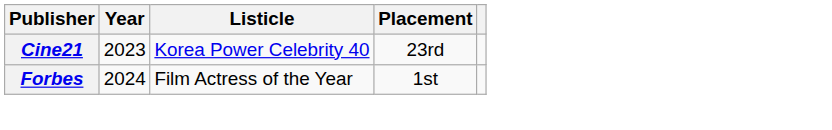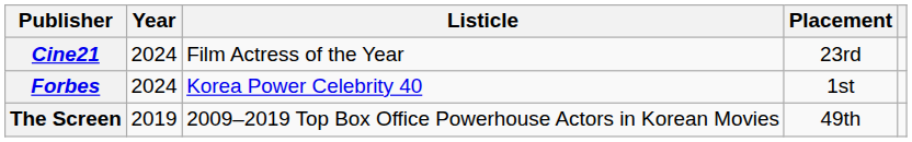 <table class="wikitable plainrowheaders sortable" style="margin-right: 0;">
 <tr>
 <th scope="col">Publisher</th>
 <th scope="col">Year</th>
 <th scope="col">Listicle</th>
 <th scope="col">Placement</th>
 <th scope="col" class="unsortable"></th>
 </tr>
 <tr>
 <th scope="row"><em><a href='#'>Cine21</a></em></th>
-<td style="text-align:center">2023</td>
-<td><a href='#'>Korea Power Celebrity 40</a></td>
+<td style="text-align:center">2024</td>
+<td>Film Actress of the Year</td>
 <td style="text-align:center">23rd</td>
 <td style="text-align:center"></td>
 </tr>
 <tr>
 <th scope="row"><em><a href='#'>Forbes</a></em></th>
 <td style="text-align:center">2024</td>
-<td>Film Actress of the Year</td>
+<td><a href='#'>Korea Power Celebrity 40</a></td>
 <td style="text-align:center">1st</td>
 <td style="text-align:center"></td>
 </tr>
+<tr>
+<th scope="row">The Screen</th>
+<td style="text-align:center">2019</td>
+<td>2009–2019 Top Box Office Powerhouse Actors in Korean Movies</td>
+<td style="text-align:center">49th</td>
+<td style="text-align:center"></td>
+</tr>
 </table>
